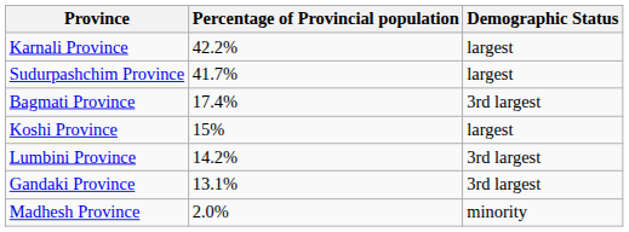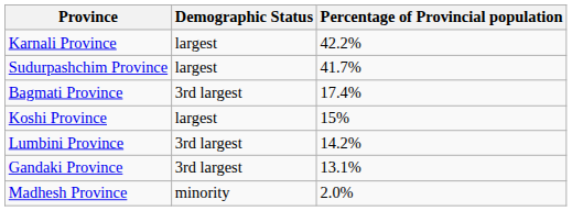 <table class="wikitable">
 <tr>
 <th>Province</th>
+<th>Demographic Status</th>
 <th>Percentage of Provincial population</th>
-<th>Demographic Status</th>
 </tr>
 <tr>
 <td><a href='#'>Karnali Province</a></td>
+<td>largest</td>
 <td>42.2%</td>
-<td>largest</td>
 </tr>
 <tr>
 <td><a href='#'>Sudurpashchim Province</a></td>
+<td>largest</td>
 <td>41.7%</td>
-<td>largest</td>
 </tr>
 <tr>
 <td><a href='#'>Bagmati Province</a></td>
+<td>3rd largest</td>
 <td>17.4%</td>
-<td>3rd largest</td>
 </tr>
 <tr>
 <td><a href='#'>Koshi Province</a></td>
+<td>largest</td>
 <td>15%</td>
-<td>largest</td>
 </tr>
 <tr>
 <td><a href='#'>Lumbini Province</a></td>
+<td>3rd largest</td>
 <td>14.2%</td>
-<td>3rd largest</td>
 </tr>
 <tr>
 <td><a href='#'>Gandaki Province</a></td>
+<td>3rd largest</td>
 <td>13.1%</td>
-<td>3rd largest</td>
 </tr>
 <tr>
 <td><a href='#'>Madhesh Province</a></td>
+<td>minority</td>
 <td>2.0%</td>
-<td>minority</td>
 </tr>
 </table>
